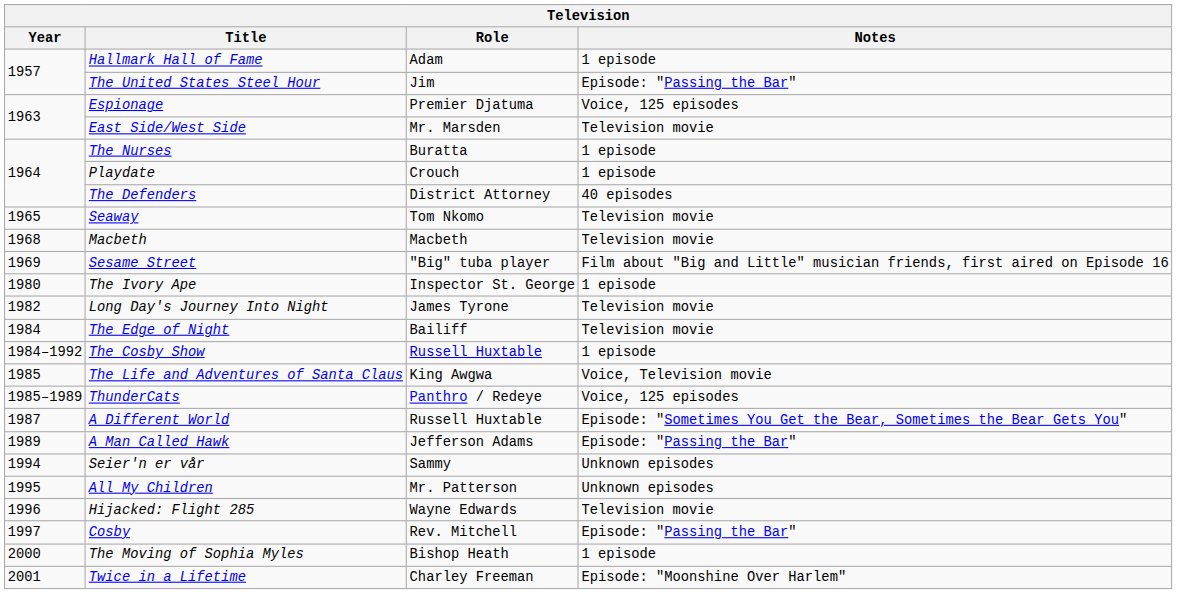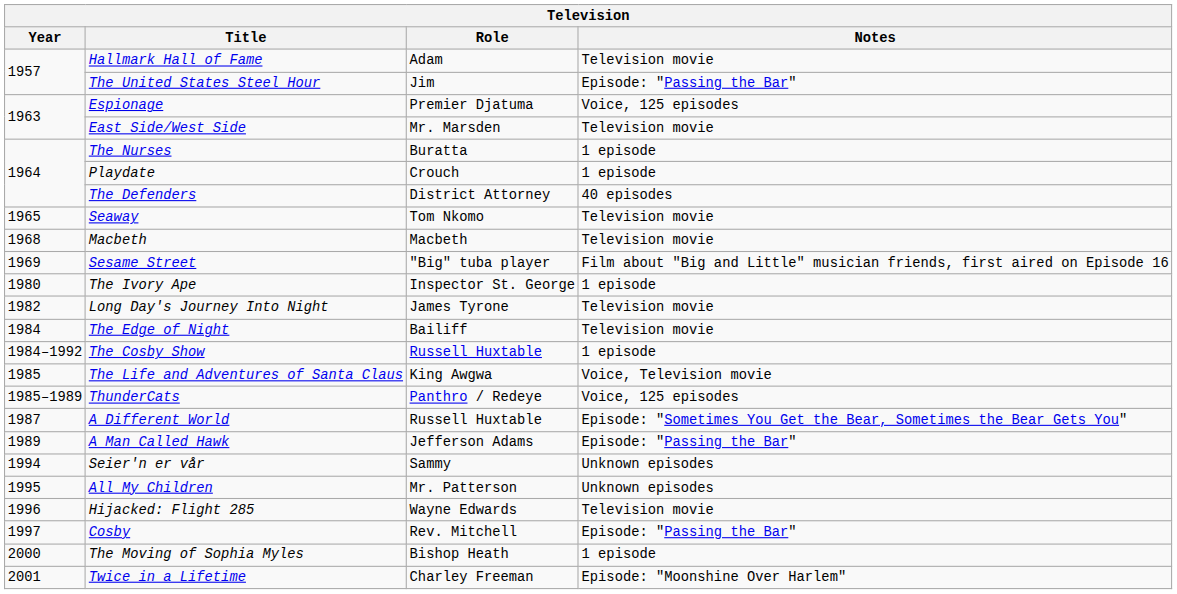 <table class = "wikitable sortable">
 <tr>
 <th colspan="4">Television</th>
 </tr>
 <tr>
 <th>Year</th>
 <th>Title</th>
 <th>Role</th>
 <th>Notes</th>
 </tr>
 <tr>
 <td rowspan=2>1957</td>
 <td><em><a href='#'>Hallmark Hall of Fame</a></em></td>
 <td>Adam</td>
-<td>1 episode</td>
+<td>Television movie</td>
 </tr>
 <tr>
 <td><em><a href='#'>The United States Steel Hour</a></em></td>
 <td>Jim</td>
 <td>Episode: "<a href='#'>Passing the Bar</a>"</td>
 </tr>
 <tr>
 <td rowspan=2>1963</td>
 <td><em><a href='#'>Espionage</a></em></td>
 <td>Premier Djatuma</td>
 <td>Voice, 125 episodes</td>
 </tr>
 <tr>
 <td><em><a href='#'>East Side/West Side</a></em></td>
 <td>Mr. Marsden</td>
 <td>Television movie</td>
 </tr>
 <tr>
 <td rowspan=3>1964</td>
 <td><em><a href='#'>The Nurses</a></em></td>
 <td>Buratta</td>
 <td>1 episode</td>
 </tr>
 <tr>
 <td><em>Playdate</em></td>
 <td>Crouch</td>
 <td>1 episode</td>
 </tr>
 <tr>
 <td><em><a href='#'>The Defenders</a></em></td>
 <td>District Attorney</td>
 <td>40 episodes</td>
 </tr>
 <tr>
 <td>1965</td>
 <td><em><a href='#'>Seaway</a></em></td>
 <td>Tom Nkomo</td>
 <td>Television movie</td>
 </tr>
 <tr>
 <td>1968</td>
 <td><em>Macbeth</em></td>
 <td>Macbeth</td>
 <td>Television movie</td>
 </tr>
 <tr>
 <td>1969</td>
 <td><em><a href='#'>Sesame Street</a></em></td>
 <td>"Big" tuba player</td>
 <td>Film about "Big and Little" musician friends, first aired on Episode 16</td>
 </tr>
 <tr>
 <td>1980</td>
 <td><em>The Ivory Ape</em></td>
 <td>Inspector St. George</td>
 <td>1 episode</td>
 </tr>
 <tr>
 <td>1982</td>
 <td><em>Long Day's Journey Into Night</em></td>
 <td>James Tyrone</td>
 <td>Television movie</td>
 </tr>
 <tr>
 <td>1984</td>
 <td><em><a href='#'>The Edge of Night</a></em></td>
 <td>Bailiff</td>
 <td>Television movie</td>
 </tr>
 <tr>
 <td>1984–1992</td>
 <td><em><a href='#'>The Cosby Show</a></em></td>
 <td><a href='#'>Russell Huxtable</a></td>
 <td>1 episode</td>
 </tr>
 <tr>
 <td>1985</td>
 <td><em><a href='#'>The Life and Adventures of Santa Claus</a></em></td>
 <td>King Awgwa</td>
 <td>Voice, Television movie</td>
 </tr>
 <tr>
 <td>1985–1989</td>
 <td><em><a href='#'>ThunderCats</a></em></td>
 <td><a href='#'>Panthro</a> / Redeye</td>
 <td>Voice, 125 episodes</td>
 </tr>
 <tr>
 <td>1987</td>
 <td><em><a href='#'>A Different World</a></em></td>
 <td>Russell Huxtable</td>
 <td>Episode: "<a href='#'>Sometimes You Get the Bear, Sometimes the Bear Gets You</a>"</td>
 </tr>
 <tr>
 <td>1989</td>
 <td><em><a href='#'>A Man Called Hawk</a></em></td>
 <td>Jefferson Adams</td>
 <td>Episode: "<a href='#'>Passing the Bar</a>"</td>
 </tr>
 <tr>
 <td>1994</td>
 <td><em>Seier'n er vår</em></td>
 <td>Sammy</td>
 <td>Unknown episodes</td>
 </tr>
 <tr>
 <td>1995</td>
 <td><em><a href='#'>All My Children</a></em></td>
 <td>Mr. Patterson</td>
 <td>Unknown episodes</td>
 </tr>
 <tr>
 <td>1996</td>
 <td><em>Hijacked: Flight 285</em></td>
 <td>Wayne Edwards</td>
 <td>Television movie</td>
 </tr>
 <tr>
 <td>1997</td>
 <td><em><a href='#'>Cosby</a></em></td>
 <td>Rev. Mitchell</td>
 <td>Episode: "<a href='#'>Passing the Bar</a>"</td>
 </tr>
 <tr>
 <td>2000</td>
 <td><em>The Moving of Sophia Myles</em></td>
 <td>Bishop Heath</td>
 <td>1 episode</td>
 </tr>
 <tr>
 <td>2001</td>
 <td><em><a href='#'>Twice in a Lifetime</a></em></td>
 <td>Charley Freeman</td>
 <td>Episode: "Moonshine Over Harlem"</td>
 </tr>
 </table>
